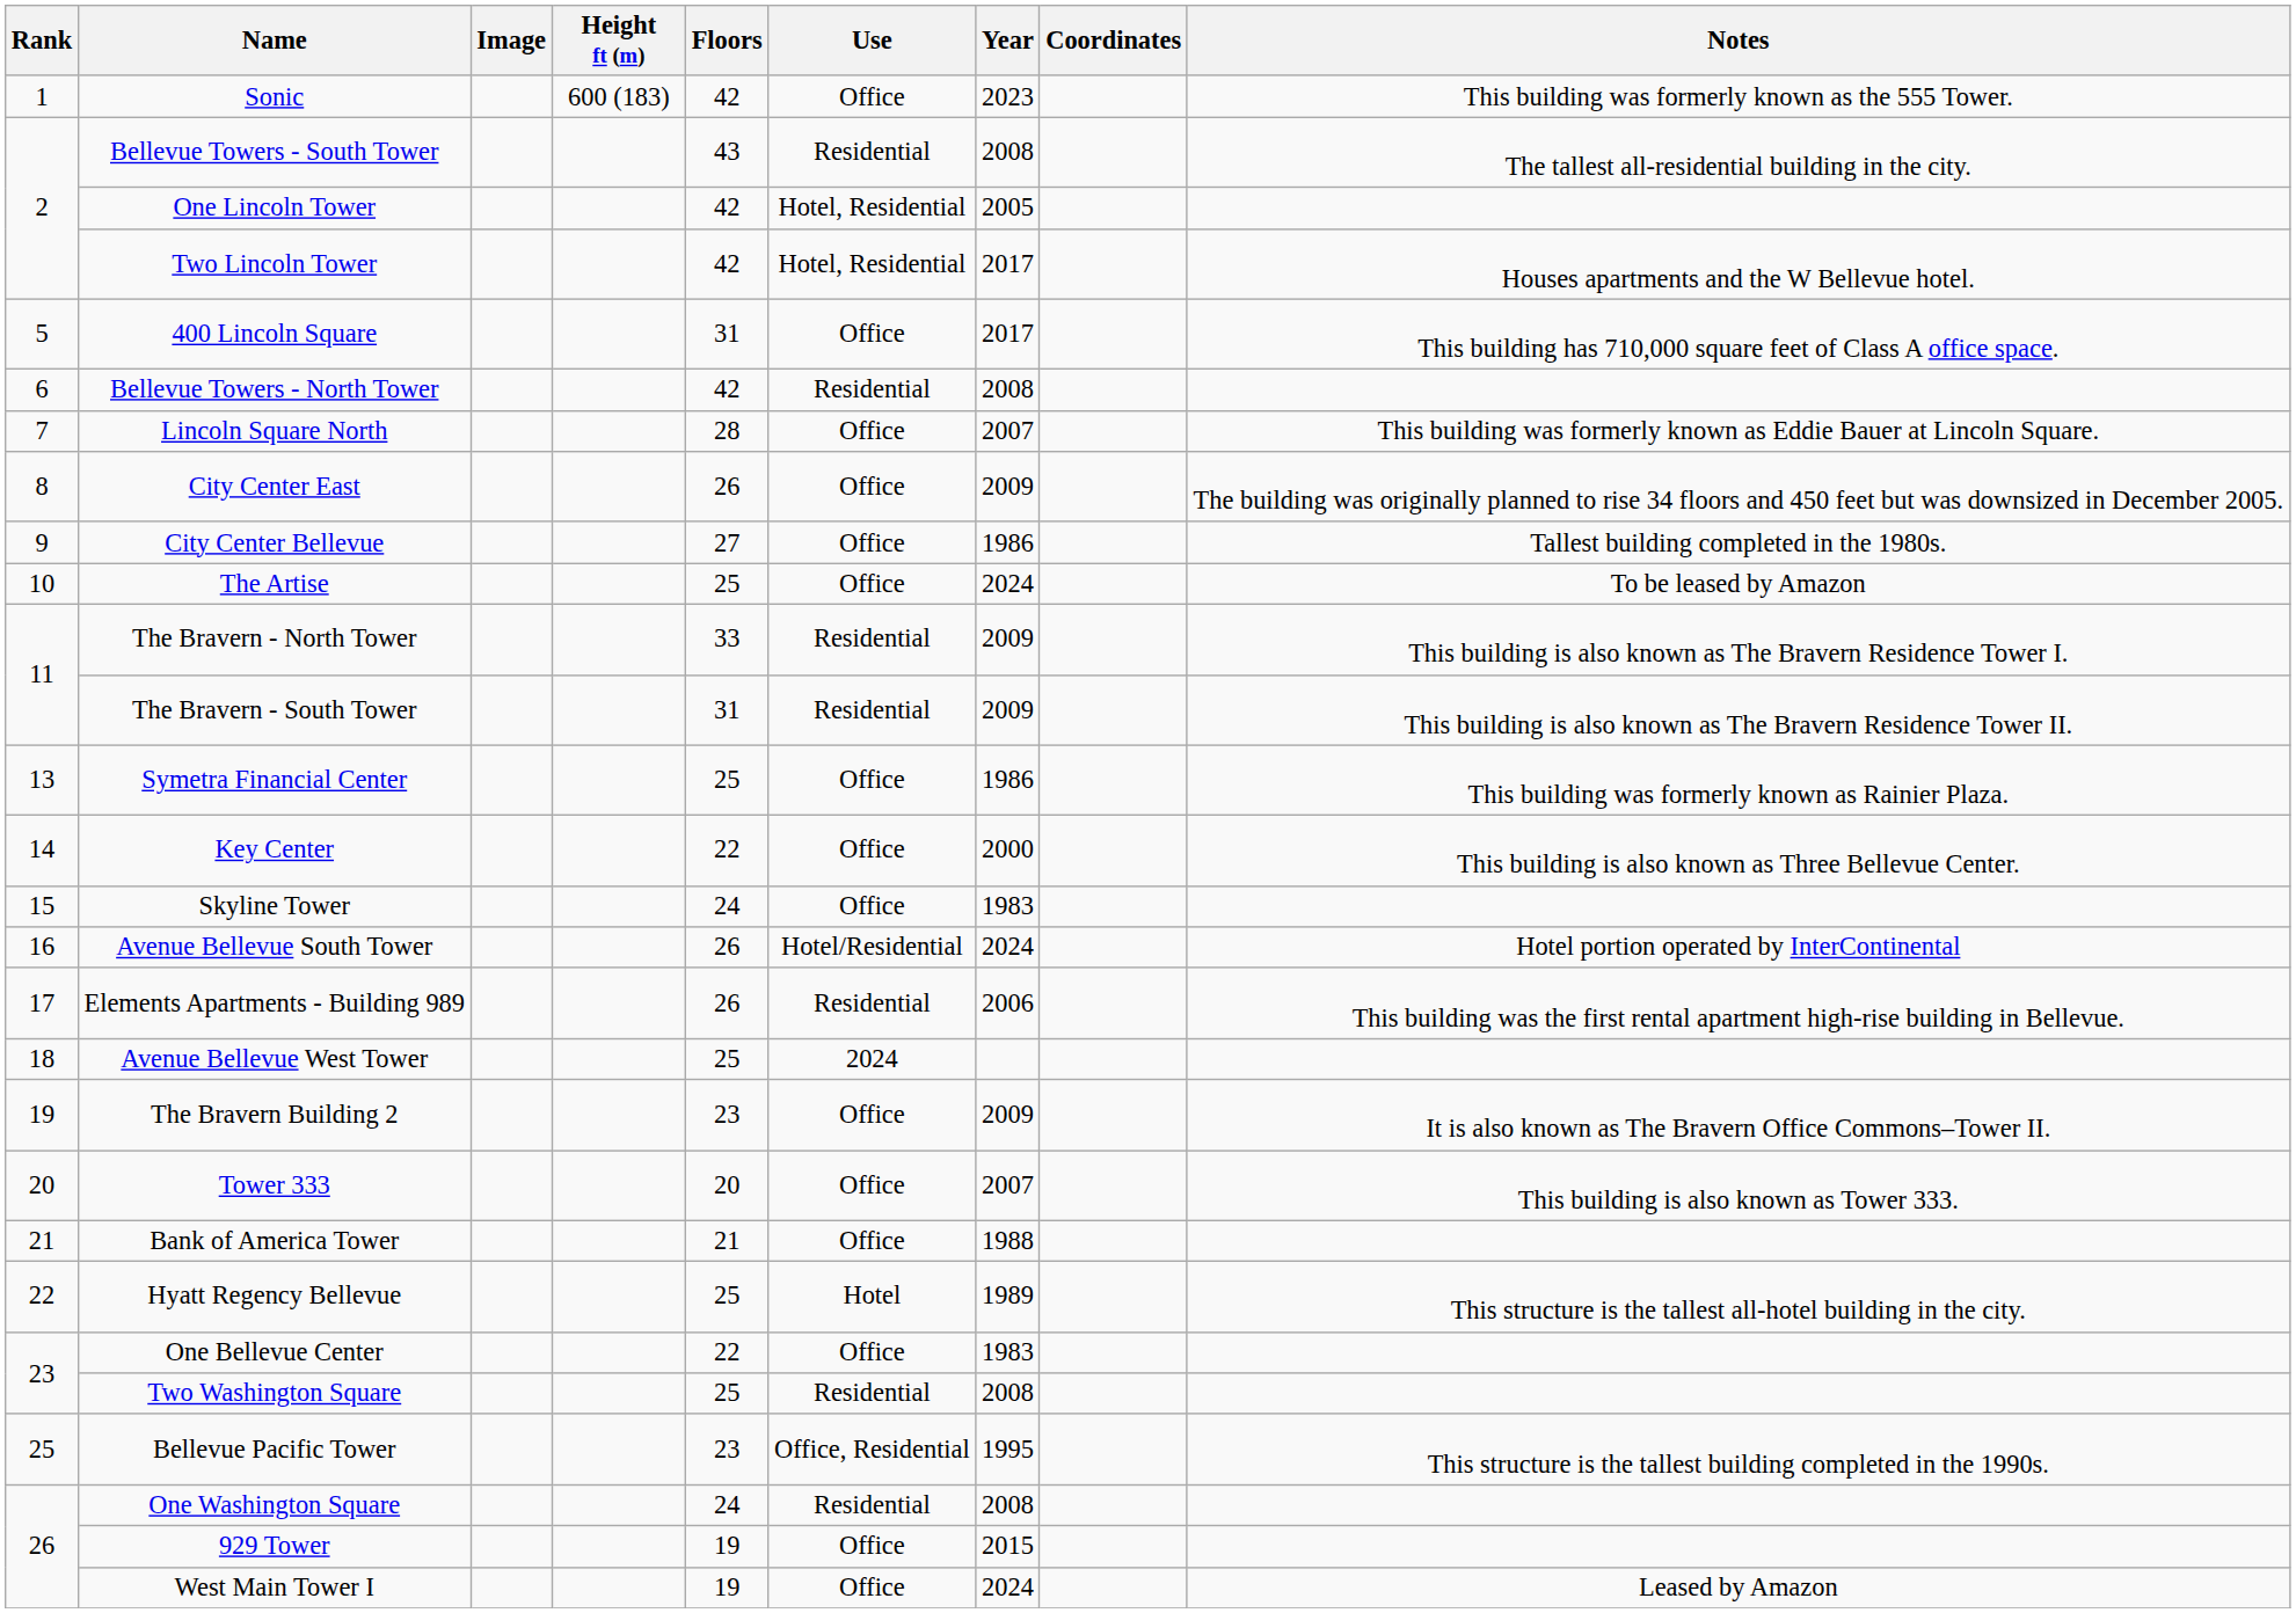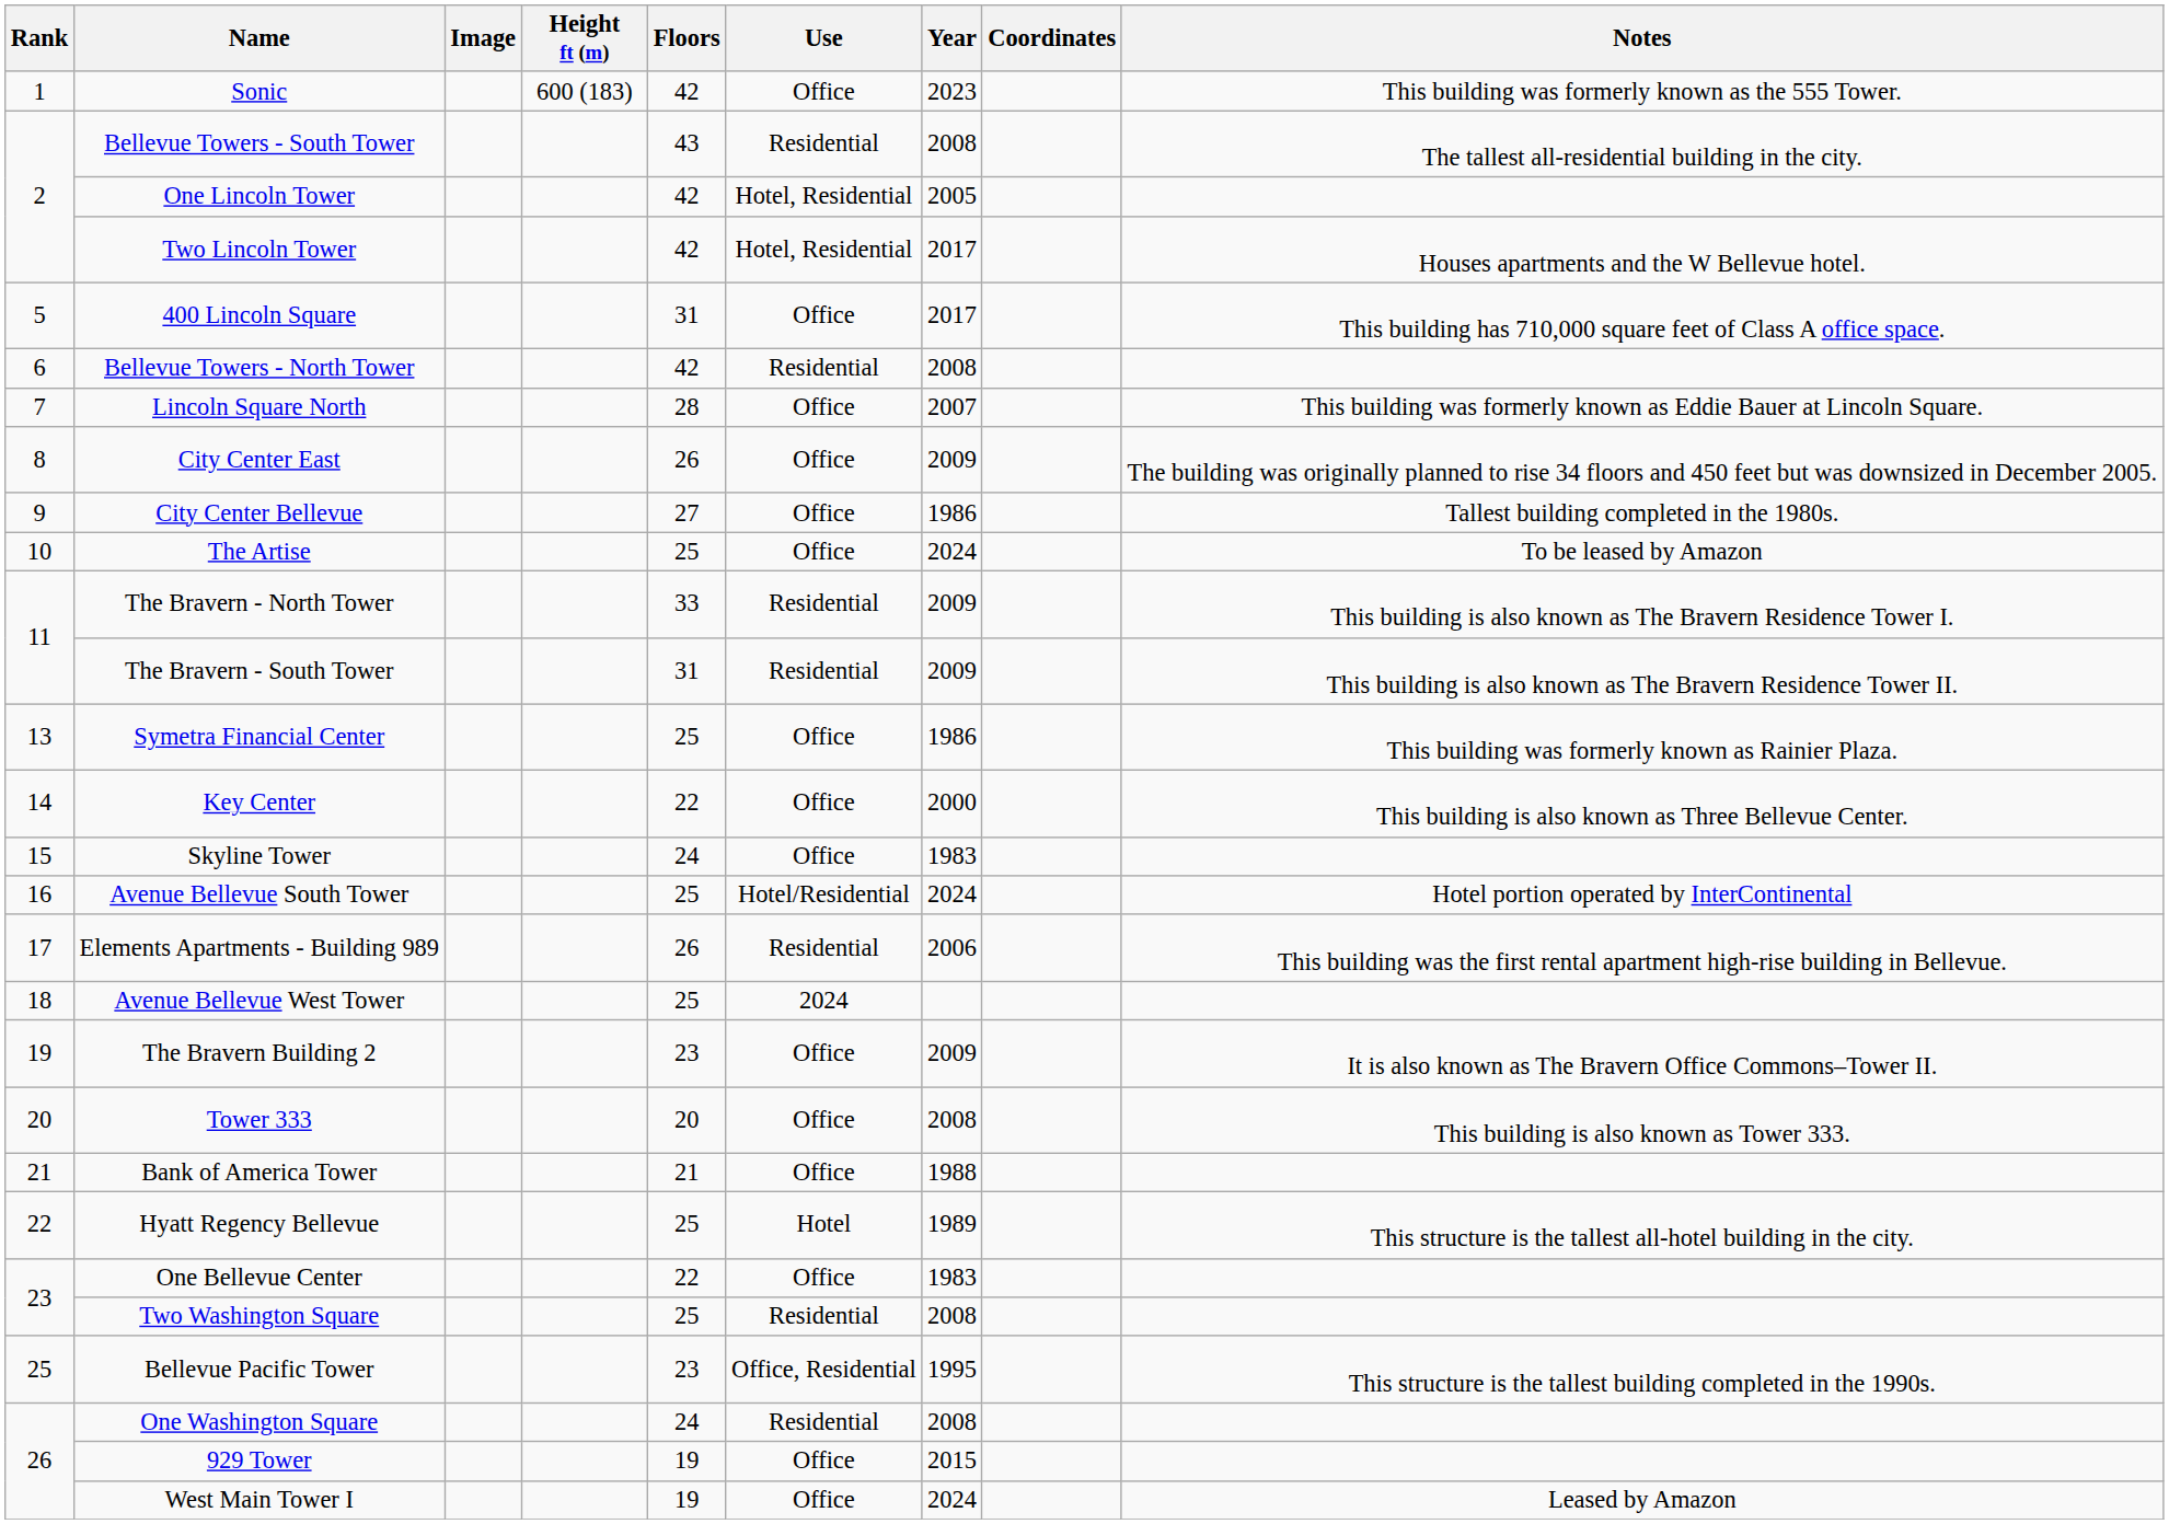 <table class="wikitable sortable" style="text-align: center">
 <tr>
 <th>Rank</th>
 <th>Name</th>
 <th>Image</th>
 <th style="width:75px;">Height<br><small><a href='#'>ft</a> (<a href='#'>m</a>)</small></th>
 <th>Floors</th>
 <th>Use</th>
 <th>Year</th>
 <th>Coordinates</th>
 <th class="unsortable">Notes</th>
 </tr>
 <tr>
 <td>1</td>
 <td><a href='#'>Sonic</a></td>
 <td></td>
 <td>600 (183)</td>
 <td>42</td>
 <td>Office</td>
 <td>2023</td>
 <td></td>
 <td>This building was formerly known as the 555 Tower.</td>
 </tr>
 <tr>
 <td rowspan="3">2</td>
 <td><a href='#'>Bellevue Towers - South Tower</a></td>
 <td></td>
 <td></td>
 <td>43</td>
 <td>Residential</td>
 <td>2008</td>
 <td></td>
 <td><br>The tallest all-residential building in the city.</td>
 </tr>
 <tr>
 <td><a href='#'>One Lincoln Tower</a></td>
 <td></td>
 <td></td>
 <td>42</td>
 <td>Hotel, Residential</td>
 <td>2005</td>
 <td></td>
 <td></td>
 </tr>
 <tr>
 <td><a href='#'>Two Lincoln Tower</a></td>
 <td></td>
 <td></td>
 <td>42</td>
 <td>Hotel, Residential</td>
 <td>2017</td>
 <td></td>
 <td><br>Houses apartments and the W Bellevue hotel.</td>
 </tr>
 <tr>
 <td>5</td>
 <td><a href='#'>400 Lincoln Square</a></td>
 <td></td>
 <td></td>
 <td>31</td>
 <td>Office</td>
 <td>2017</td>
 <td></td>
 <td><br>This building has 710,000 square feet of Class A <a href='#'>office space</a>.</td>
 </tr>
 <tr>
 <td>6</td>
 <td><a href='#'>Bellevue Towers - North Tower</a></td>
 <td></td>
 <td></td>
 <td>42</td>
 <td>Residential</td>
 <td>2008</td>
 <td></td>
 <td></td>
 </tr>
 <tr>
 <td>7</td>
 <td><a href='#'>Lincoln Square North</a></td>
 <td></td>
 <td></td>
 <td>28</td>
 <td>Office</td>
 <td>2007</td>
 <td></td>
 <td>This building was formerly known as Eddie Bauer at Lincoln Square.<br></td>
 </tr>
 <tr>
 <td>8</td>
 <td><a href='#'>City Center East</a></td>
 <td></td>
 <td></td>
 <td>26</td>
 <td>Office</td>
 <td>2009</td>
 <td></td>
 <td><br>The building was originally planned to rise 34 floors and 450 feet but was downsized in December 2005.</td>
 </tr>
 <tr>
 <td>9</td>
 <td><a href='#'>City Center Bellevue</a></td>
 <td></td>
 <td></td>
 <td>27</td>
 <td>Office</td>
 <td>1986</td>
 <td></td>
 <td>Tallest building completed in the 1980s.</td>
 </tr>
 <tr>
 <td>10</td>
 <td><a href='#'>The Artise</a></td>
 <td></td>
 <td></td>
 <td>25</td>
 <td>Office</td>
 <td>2024</td>
 <td></td>
 <td>To be leased by Amazon</td>
 </tr>
 <tr>
 <td rowspan = "2">11</td>
 <td>The Bravern - North Tower</td>
 <td></td>
 <td></td>
 <td>33</td>
 <td>Residential</td>
 <td>2009</td>
 <td></td>
 <td><br>This building is also known as The Bravern Residence Tower I.</td>
 </tr>
 <tr>
 <td>The Bravern - South Tower</td>
 <td></td>
 <td></td>
 <td>31</td>
 <td>Residential</td>
 <td>2009</td>
 <td></td>
 <td><br>This building is also known as The Bravern Residence Tower II.</td>
 </tr>
 <tr>
 <td>13</td>
 <td><a href='#'>Symetra Financial Center</a></td>
 <td></td>
 <td></td>
 <td>25</td>
 <td>Office</td>
 <td>1986</td>
 <td></td>
 <td><br>This building was formerly known as Rainier Plaza.</td>
 </tr>
 <tr>
 <td>14</td>
 <td><a href='#'>Key Center</a></td>
 <td></td>
 <td></td>
 <td>22</td>
 <td>Office</td>
 <td>2000</td>
 <td></td>
 <td><br>This building is also known as Three Bellevue Center.</td>
 </tr>
 <tr>
 <td>15</td>
 <td>Skyline Tower</td>
 <td></td>
 <td></td>
 <td>24</td>
 <td>Office</td>
 <td>1983</td>
 <td></td>
 <td></td>
 </tr>
 <tr>
 <td>16</td>
 <td><a href='#'>Avenue Bellevue</a> South Tower</td>
 <td></td>
 <td></td>
-<td>26</td>
+<td>25</td>
 <td>Hotel/Residential</td>
 <td>2024</td>
 <td></td>
 <td>Hotel portion operated by <a href='#'>InterContinental</a></td>
 </tr>
 <tr>
 <td>17</td>
 <td>Elements Apartments - Building 989</td>
 <td></td>
 <td></td>
 <td>26</td>
 <td>Residential</td>
 <td>2006</td>
 <td></td>
 <td><br>This building was the first rental apartment high-rise building in Bellevue.</td>
 </tr>
 <tr>
 <td>18</td>
 <td><a href='#'>Avenue Bellevue</a> West Tower</td>
 <td></td>
 <td></td>
 <td>25</td>
 <td>2024</td>
 <td></td>
 <td></td>
 </tr>
 <tr>
 <td>19</td>
 <td>The Bravern Building 2</td>
 <td></td>
 <td></td>
 <td>23</td>
 <td>Office</td>
 <td>2009</td>
 <td></td>
 <td><br>It is also known as The Bravern Office Commons–Tower II.</td>
 </tr>
 <tr>
 <td>20</td>
 <td><a href='#'>Tower 333</a></td>
 <td></td>
 <td></td>
 <td>20</td>
 <td>Office</td>
-<td>2007</td>
+<td>2008</td>
 <td></td>
 <td><br>This building is also known as Tower 333.</td>
 </tr>
 <tr>
 <td>21</td>
 <td>Bank of America Tower</td>
 <td></td>
 <td></td>
 <td>21</td>
 <td>Office</td>
 <td>1988</td>
 <td></td>
 <td></td>
 </tr>
 <tr>
 <td>22</td>
 <td>Hyatt Regency Bellevue</td>
 <td></td>
 <td></td>
 <td>25</td>
 <td>Hotel</td>
 <td>1989</td>
 <td></td>
 <td><br>This structure is the tallest all-hotel building in the city.</td>
 </tr>
 <tr>
 <td rowspan = "2">23</td>
 <td>One Bellevue Center</td>
 <td></td>
 <td></td>
 <td>22</td>
 <td>Office</td>
 <td>1983</td>
 <td></td>
 <td></td>
 </tr>
 <tr>
 <td><a href='#'>Two Washington Square</a></td>
 <td></td>
 <td></td>
 <td>25</td>
 <td>Residential</td>
 <td>2008</td>
 <td></td>
 <td></td>
 </tr>
 <tr>
 <td>25</td>
 <td>Bellevue Pacific Tower</td>
 <td></td>
 <td></td>
 <td>23</td>
 <td>Office, Residential</td>
 <td>1995</td>
 <td></td>
 <td><br>This structure is the tallest building completed in the 1990s.</td>
 </tr>
 <tr>
 <td rowspan = "3">26</td>
 <td><a href='#'>One Washington Square</a></td>
 <td></td>
 <td></td>
 <td>24</td>
 <td>Residential</td>
 <td>2008</td>
 <td></td>
 <td></td>
 </tr>
 <tr>
 <td><a href='#'>929 Tower</a></td>
 <td></td>
 <td></td>
 <td>19</td>
 <td>Office</td>
 <td>2015</td>
 <td></td>
 <td></td>
 </tr>
 <tr>
 <td>West Main Tower I</td>
 <td></td>
 <td></td>
 <td>19</td>
 <td>Office</td>
 <td>2024</td>
 <td></td>
 <td>Leased by Amazon</td>
 </tr>
 </table>
